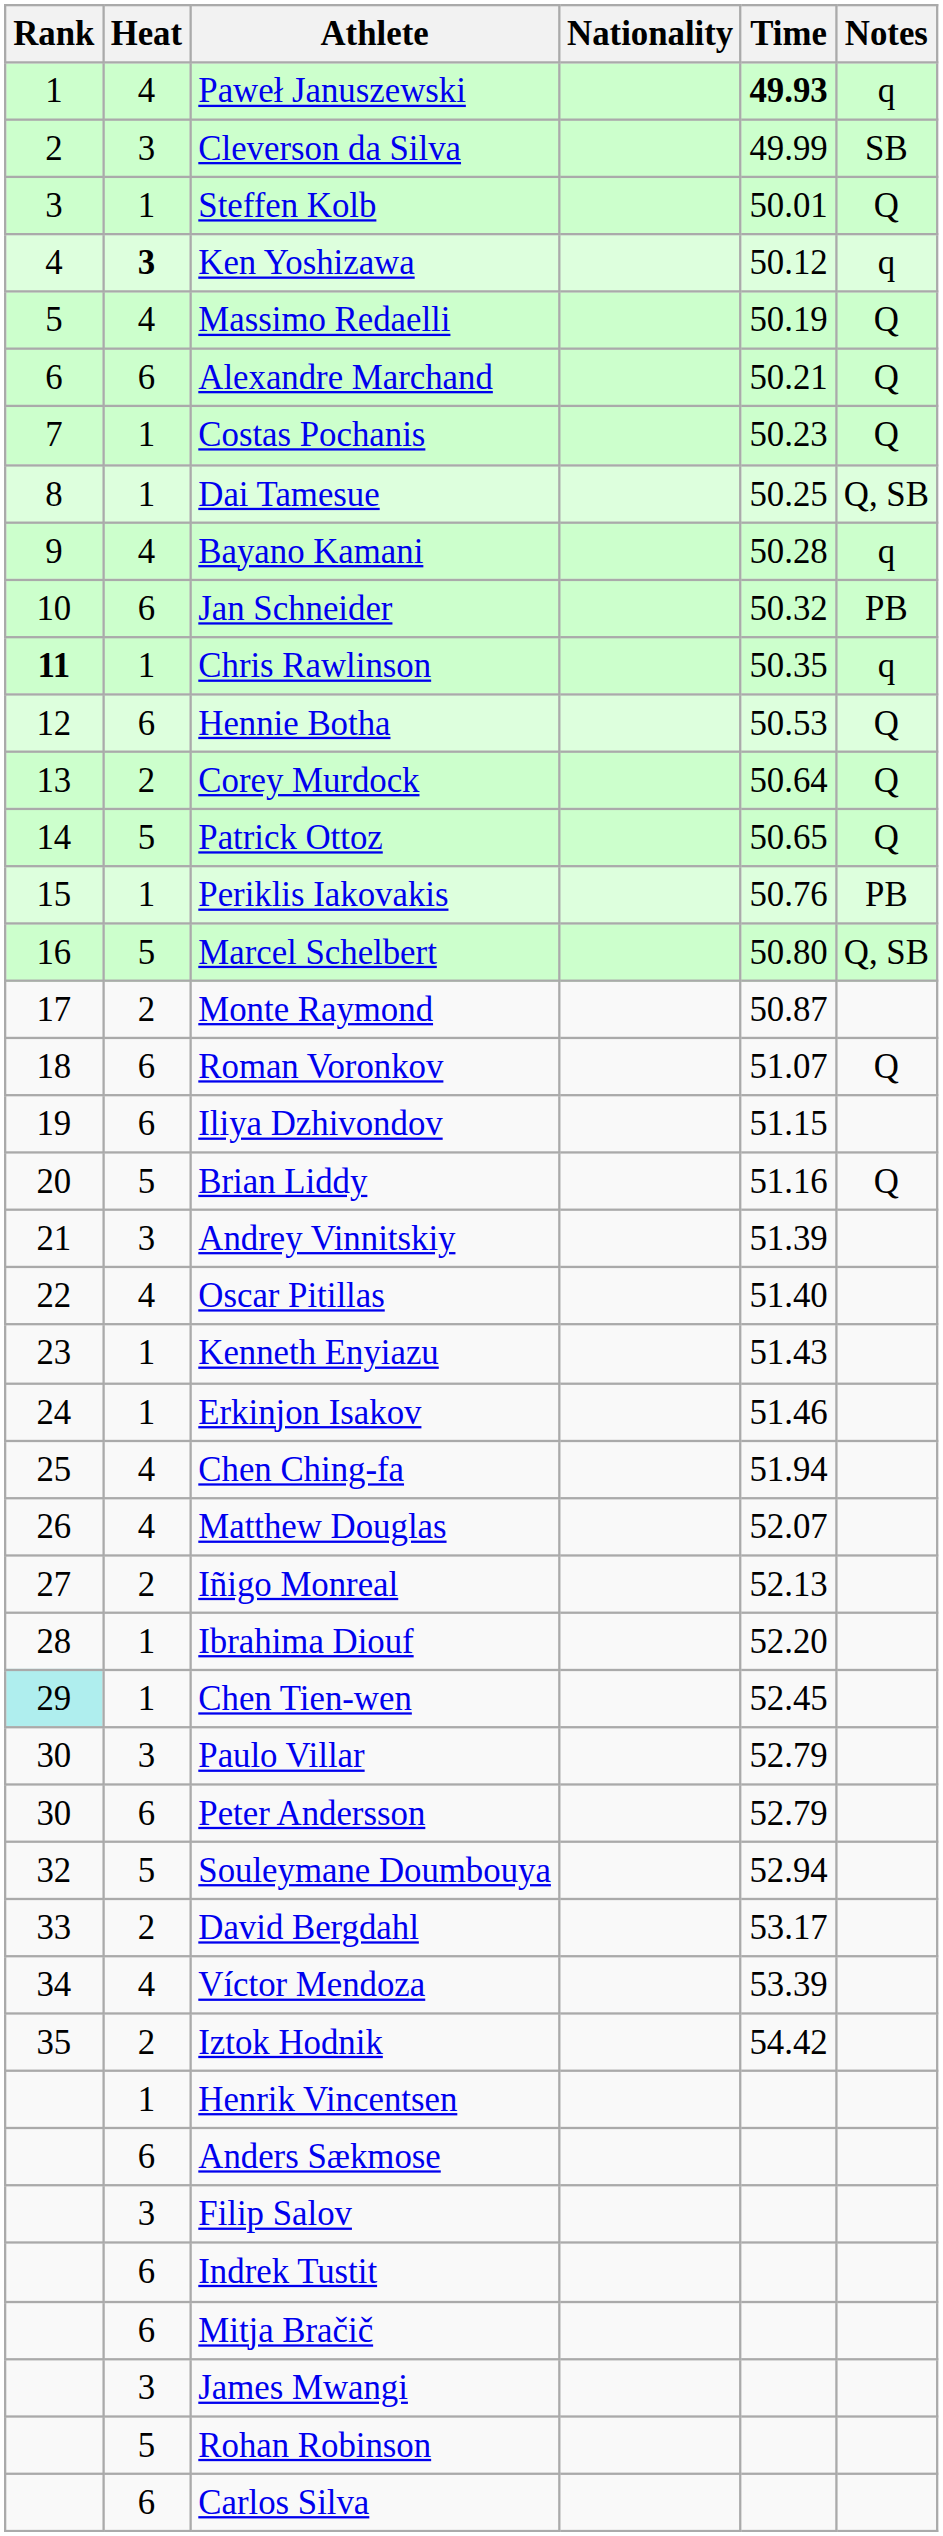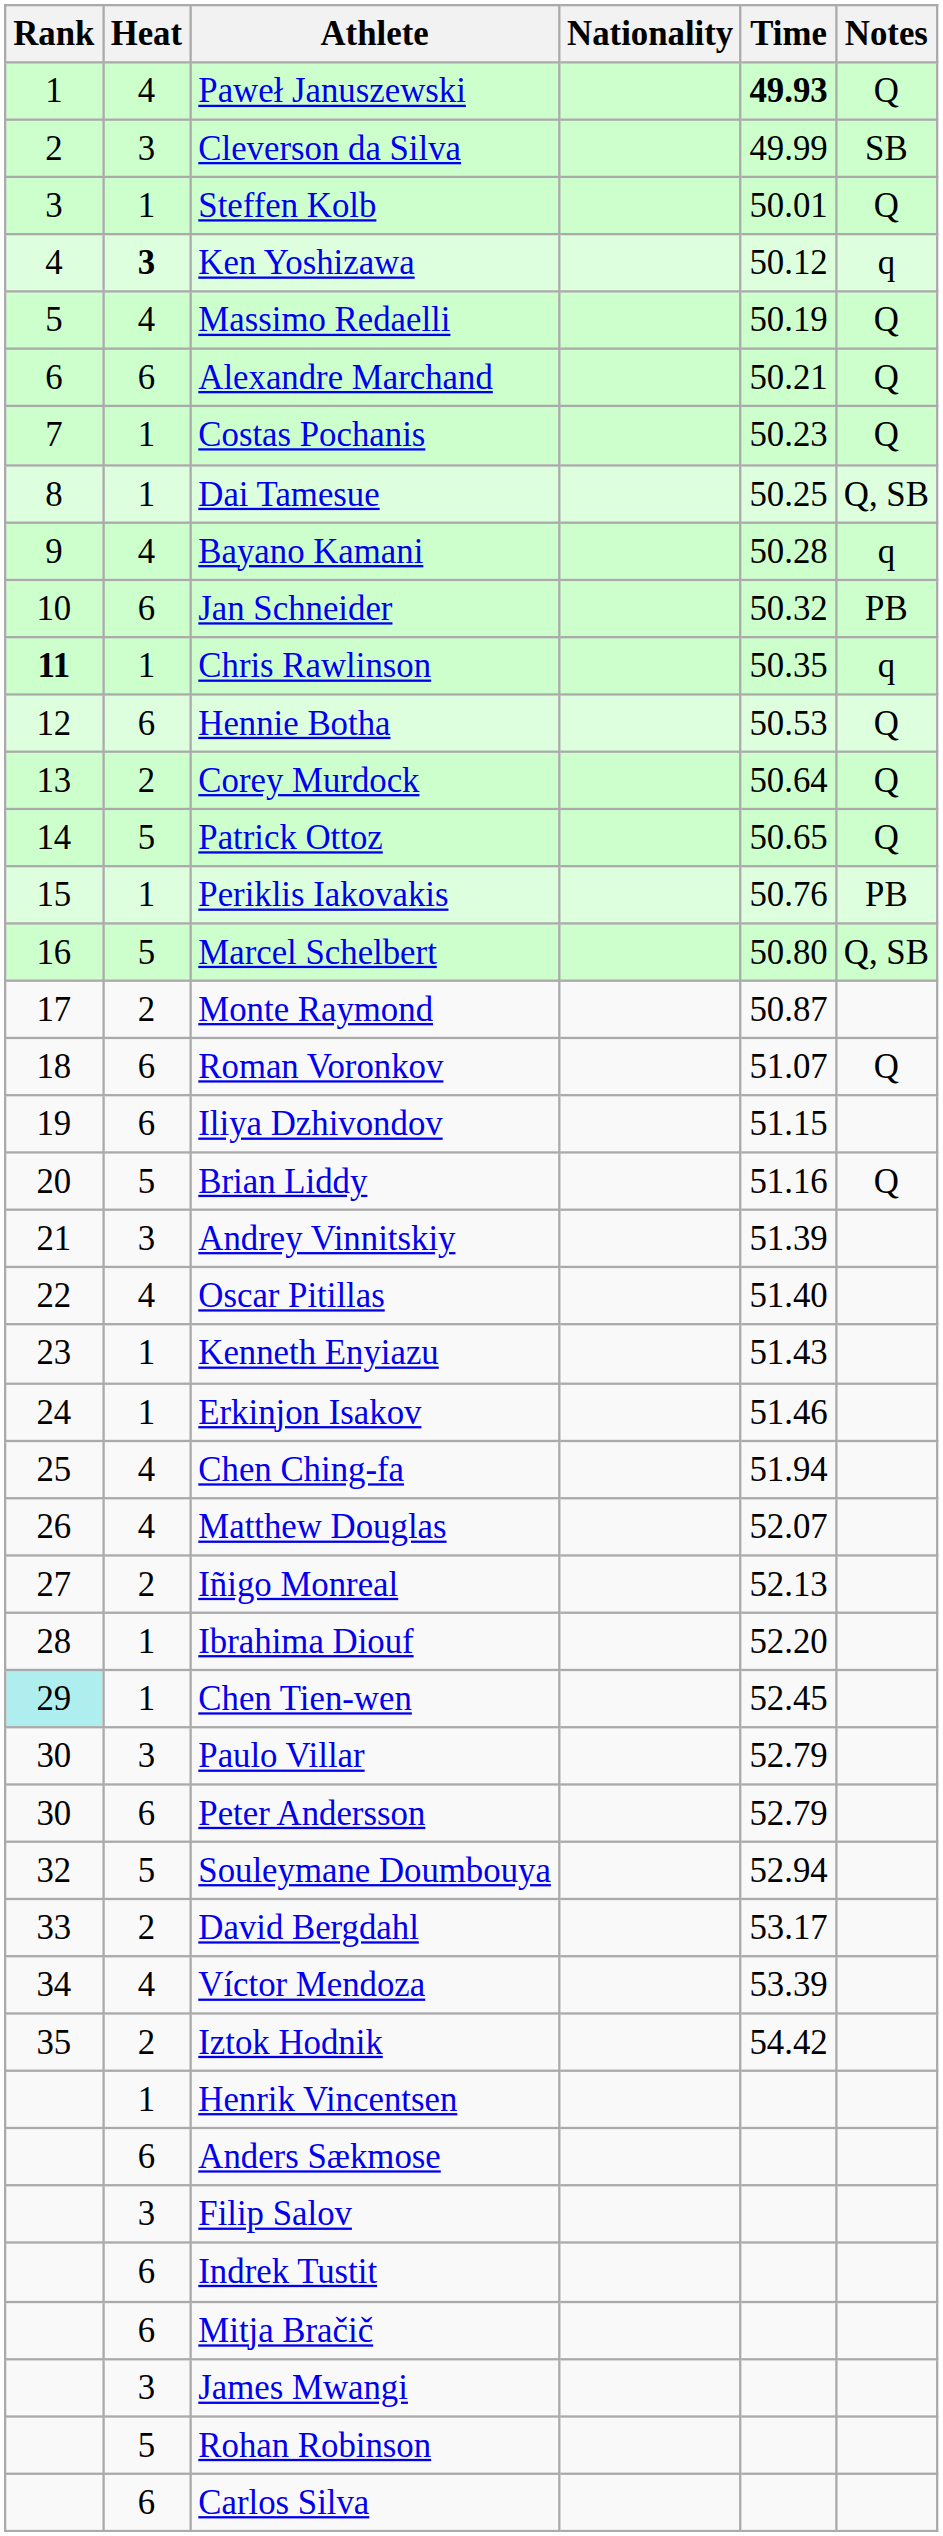 <table class="wikitable sortable" style="text-align:center;font-size:95%">
 <tr>
 <th>Rank</th>
 <th>Heat</th>
 <th>Athlete</th>
 <th>Nationality</th>
 <th>Time</th>
 <th>Notes</th>
 </tr>
 <tr bgcolor=ccffcc>
 <td>1</td>
 <td>4</td>
 <td align="left"><a href='#'>Paweł Januszewski</a></td>
 <td align=left></td>
 <td><strong>49.93</strong></td>
-<td>q</td>
+<td>Q</td>
 </tr>
 <tr bgcolor=ccffcc>
 <td>2</td>
 <td>3</td>
 <td align="left"><a href='#'>Cleverson da Silva</a></td>
 <td align=left></td>
 <td>49.99</td>
 <td>SB</td>
 </tr>
 <tr bgcolor=ccffcc>
 <td>3</td>
 <td>1</td>
 <td align="left"><a href='#'>Steffen Kolb</a></td>
 <td align=left></td>
 <td>50.01</td>
 <td>Q</td>
 </tr>
 <tr bgcolor=ddffdd>
 <td>4</td>
 <td><strong>3</strong></td>
 <td align="left"><a href='#'>Ken Yoshizawa</a></td>
 <td align=left></td>
 <td>50.12</td>
 <td>q</td>
 </tr>
 <tr bgcolor=ccffcc>
 <td>5</td>
 <td>4</td>
 <td align="left"><a href='#'>Massimo Redaelli</a></td>
 <td align=left></td>
 <td>50.19</td>
 <td>Q</td>
 </tr>
 <tr bgcolor=ccffcc>
 <td>6</td>
 <td>6</td>
 <td align="left"><a href='#'>Alexandre Marchand</a></td>
 <td align=left></td>
 <td>50.21</td>
 <td>Q</td>
 </tr>
 <tr bgcolor=ccffcc>
 <td>7</td>
 <td>1</td>
 <td align="left"><a href='#'>Costas Pochanis</a></td>
 <td align=left></td>
 <td>50.23</td>
 <td>Q</td>
 </tr>
 <tr bgcolor=ddffdd>
 <td>8</td>
 <td>1</td>
 <td align="left"><a href='#'>Dai Tamesue</a></td>
 <td align=left></td>
 <td>50.25</td>
 <td>Q, SB</td>
 </tr>
 <tr bgcolor=ccffcc>
 <td>9</td>
 <td>4</td>
 <td align="left"><a href='#'>Bayano Kamani</a></td>
 <td align=left></td>
 <td>50.28</td>
 <td>q</td>
 </tr>
 <tr bgcolor=ccffcc>
 <td>10</td>
 <td>6</td>
 <td align="left"><a href='#'>Jan Schneider</a></td>
 <td align=left></td>
 <td>50.32</td>
 <td>PB</td>
 </tr>
 <tr bgcolor=ccffcc>
 <td><strong>11</strong></td>
 <td>1</td>
 <td align="left"><a href='#'>Chris Rawlinson</a></td>
 <td align=left></td>
 <td>50.35</td>
 <td>q</td>
 </tr>
 <tr bgcolor=ddffdd>
 <td>12</td>
 <td>6</td>
 <td align="left"><a href='#'>Hennie Botha</a></td>
 <td align=left></td>
 <td>50.53</td>
 <td>Q</td>
 </tr>
 <tr bgcolor=ccffcc>
 <td>13</td>
 <td>2</td>
 <td align="left"><a href='#'>Corey Murdock</a></td>
 <td align=left></td>
 <td>50.64</td>
 <td>Q</td>
 </tr>
 <tr bgcolor=ccffcc>
 <td>14</td>
 <td>5</td>
 <td align="left"><a href='#'>Patrick Ottoz</a></td>
 <td align=left></td>
 <td>50.65</td>
 <td>Q</td>
 </tr>
 <tr bgcolor=ddffdd>
 <td>15</td>
 <td>1</td>
 <td align="left"><a href='#'>Periklis Iakovakis</a></td>
 <td align=left></td>
 <td>50.76</td>
 <td>PB</td>
 </tr>
 <tr bgcolor=ccffcc>
 <td>16</td>
 <td>5</td>
 <td align="left"><a href='#'>Marcel Schelbert</a></td>
 <td align=left></td>
 <td>50.80</td>
 <td>Q, SB</td>
 </tr>
 <tr>
 <td>17</td>
 <td>2</td>
 <td align="left"><a href='#'>Monte Raymond</a></td>
 <td align=left></td>
 <td>50.87</td>
 <td></td>
 </tr>
 <tr>
 <td>18</td>
 <td>6</td>
 <td align="left"><a href='#'>Roman Voronkov</a></td>
 <td align=left></td>
 <td>51.07</td>
 <td>Q</td>
 </tr>
 <tr>
 <td>19</td>
 <td>6</td>
 <td align="left"><a href='#'>Iliya Dzhivondov</a></td>
 <td align=left></td>
 <td>51.15</td>
 <td></td>
 </tr>
 <tr>
 <td>20</td>
 <td>5</td>
 <td align="left"><a href='#'>Brian Liddy</a></td>
 <td align=left></td>
 <td>51.16</td>
 <td>Q</td>
 </tr>
 <tr>
 <td>21</td>
 <td>3</td>
 <td align="left"><a href='#'>Andrey Vinnitskiy</a></td>
 <td align=left></td>
 <td>51.39</td>
 <td></td>
 </tr>
 <tr>
 <td>22</td>
 <td>4</td>
 <td align="left"><a href='#'>Oscar Pitillas</a></td>
 <td align=left></td>
 <td>51.40</td>
 <td></td>
 </tr>
 <tr>
 <td>23</td>
 <td>1</td>
 <td align="left"><a href='#'>Kenneth Enyiazu</a></td>
 <td align=left></td>
 <td>51.43</td>
 <td></td>
 </tr>
 <tr>
 <td>24</td>
 <td>1</td>
 <td align="left"><a href='#'>Erkinjon Isakov</a></td>
 <td align=left></td>
 <td>51.46</td>
 <td></td>
 </tr>
 <tr>
 <td>25</td>
 <td>4</td>
 <td align="left"><a href='#'>Chen Ching-fa</a></td>
 <td align=left></td>
 <td>51.94</td>
 <td></td>
 </tr>
 <tr>
 <td>26</td>
 <td>4</td>
 <td align="left"><a href='#'>Matthew Douglas</a></td>
 <td align=left></td>
 <td>52.07</td>
 <td></td>
 </tr>
 <tr>
 <td>27</td>
 <td>2</td>
 <td align="left"><a href='#'>Iñigo Monreal</a></td>
 <td align=left></td>
 <td>52.13</td>
 <td></td>
 </tr>
 <tr>
 <td>28</td>
 <td>1</td>
 <td align="left"><a href='#'>Ibrahima Diouf</a></td>
 <td align=left></td>
 <td>52.20</td>
 <td></td>
 </tr>
 <tr>
 <td style="background: paleturquoise;">29</td>
 <td>1</td>
 <td align="left"><a href='#'>Chen Tien-wen</a></td>
 <td align=left></td>
 <td>52.45</td>
 <td></td>
 </tr>
 <tr>
 <td>30</td>
 <td>3</td>
 <td align="left"><a href='#'>Paulo Villar</a></td>
 <td align=left></td>
 <td>52.79</td>
 <td></td>
 </tr>
 <tr>
 <td>30</td>
 <td>6</td>
 <td align="left"><a href='#'>Peter Andersson</a></td>
 <td align=left></td>
 <td>52.79</td>
 <td></td>
 </tr>
 <tr>
 <td>32</td>
 <td>5</td>
 <td align="left"><a href='#'>Souleymane Doumbouya</a></td>
 <td align=left></td>
 <td>52.94</td>
 <td></td>
 </tr>
 <tr>
 <td>33</td>
 <td>2</td>
 <td align="left"><a href='#'>David Bergdahl</a></td>
 <td align=left></td>
 <td>53.17</td>
 <td></td>
 </tr>
 <tr>
 <td>34</td>
 <td>4</td>
 <td align="left"><a href='#'>Víctor Mendoza</a></td>
 <td align=left></td>
 <td>53.39</td>
 <td></td>
 </tr>
 <tr>
 <td>35</td>
 <td>2</td>
 <td align="left"><a href='#'>Iztok Hodnik</a></td>
 <td align=left></td>
 <td>54.42</td>
 <td></td>
 </tr>
 <tr>
 <td></td>
 <td>1</td>
 <td align="left"><a href='#'>Henrik Vincentsen</a></td>
 <td align=left></td>
 <td></td>
 <td></td>
 </tr>
 <tr>
 <td></td>
 <td>6</td>
 <td align="left"><a href='#'>Anders Sækmose</a></td>
 <td align=left></td>
 <td></td>
 <td></td>
 </tr>
 <tr>
 <td></td>
 <td>3</td>
 <td align="left"><a href='#'>Filip Salov</a></td>
 <td align=left></td>
 <td></td>
 <td></td>
 </tr>
 <tr>
 <td></td>
 <td>6</td>
 <td align="left"><a href='#'>Indrek Tustit</a></td>
 <td align=left></td>
 <td></td>
 <td></td>
 </tr>
 <tr>
 <td></td>
 <td>6</td>
 <td align="left"><a href='#'>Mitja Bračič</a></td>
 <td align=left></td>
 <td></td>
 <td></td>
 </tr>
 <tr>
 <td></td>
 <td>3</td>
 <td align="left"><a href='#'>James Mwangi</a></td>
 <td align=left></td>
 <td></td>
 <td></td>
 </tr>
 <tr>
 <td></td>
 <td>5</td>
 <td align="left"><a href='#'>Rohan Robinson</a></td>
 <td align=left></td>
 <td></td>
 <td></td>
 </tr>
 <tr>
 <td></td>
 <td>6</td>
 <td align="left"><a href='#'>Carlos Silva</a></td>
 <td align=left></td>
 <td></td>
 <td></td>
 </tr>
 </table>
